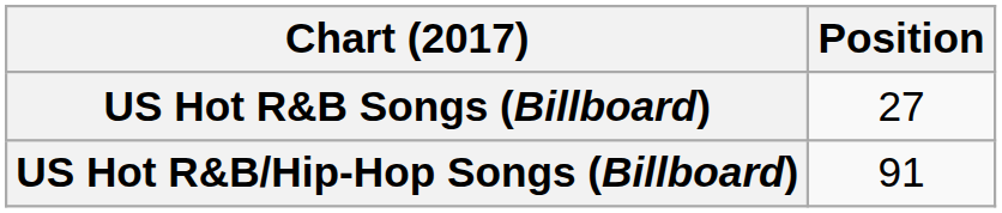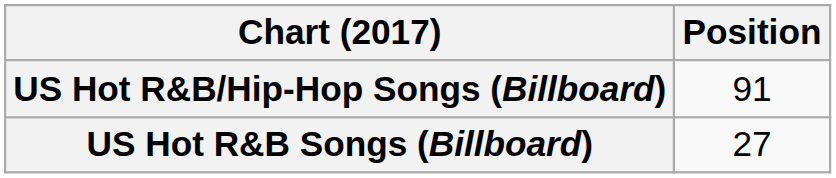 <table class="wikitable plainrowheaders sortable">
 <tr>
 <th>Chart (2017)</th>
 <th>Position</th>
 </tr>
 <tr>
+<th scope="row">US Hot R&B/Hip-Hop Songs (<em>Billboard</em>)</th>
+<td style="text-align:center;">91</td>
+</tr>
+<tr>
 <th scope="row">US Hot R&B Songs (<em>Billboard</em>)</th>
 <td style="text-align:center;">27</td>
 </tr>
-<tr>
-<th scope="row">US Hot R&B/Hip-Hop Songs (<em>Billboard</em>)</th>
-<td style="text-align:center;">91</td>
-</tr>
 </table>
